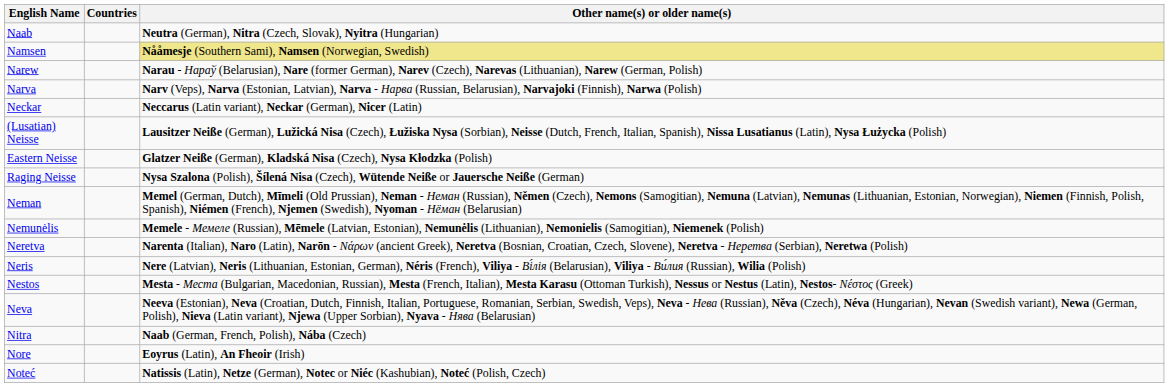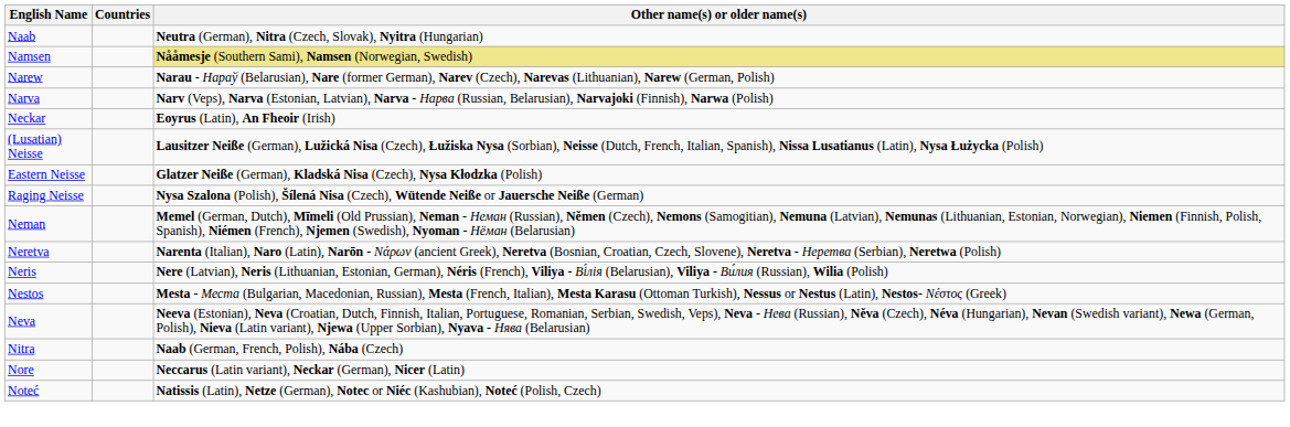 <table class=wikitable>
 <tr>
 <th>English Name</th>
 <th>Countries</th>
 <th>Other name(s) or older name(s)</th>
 </tr>
 <tr>
 <td><a href='#'>Naab</a></td>
 <td></td>
 <td><strong>Neutra</strong> (German), <strong>Nitra</strong> (Czech, Slovak), <strong>Nyitra</strong> (Hungarian)</td>
 </tr>
 <tr>
 <td><a href='#'>Namsen</a></td>
 <td></td>
 <td style="background: khaki;"><strong>Nååmesje</strong> (Southern Sami), <strong>Namsen</strong> (Norwegian, Swedish)</td>
 </tr>
 <tr>
 <td><a href='#'>Narew</a></td>
 <td> </td>
 <td><strong>Narau</strong> - <em>Нараў</em> (Belarusian), <strong>Nare</strong> (former German), <strong>Narev</strong> (Czech), <strong>Narevas</strong> (Lithuanian), <strong>Narew</strong> (German, Polish)</td>
 </tr>
 <tr>
 <td><a href='#'>Narva</a></td>
 <td> </td>
 <td><strong>Narv</strong> (Veps), <strong>Narva</strong> (Estonian, Latvian), <strong>Narva</strong> - <em>Нарва</em> (Russian, Belarusian), <strong>Narvajoki</strong> (Finnish), <strong>Narwa</strong> (Polish)</td>
 </tr>
 <tr>
 <td><a href='#'>Neckar</a></td>
 <td></td>
-<td><strong>Neccarus</strong> (Latin variant), <strong>Neckar</strong> (German), <strong>Nicer</strong> (Latin)</td>
+<td><strong>Eoyrus</strong> (Latin), <strong>An Fheoir</strong> (Irish)</td>
 </tr>
 <tr>
 <td><a href='#'>(Lusatian) Neisse</a></td>
 <td>  </td>
 <td><strong>Lausitzer Neiße</strong> (German), <strong>Lužická Nisa</strong> (Czech), <strong>Łužiska Nysa</strong> (Sorbian), <strong>Neisse</strong> (Dutch, French, Italian, Spanish), <strong>Nissa Lusatianus</strong> (Latin), <strong>Nysa Łużycka</strong> (Polish)</td>
 </tr>
 <tr>
 <td><a href='#'>Eastern Neisse</a></td>
 <td></td>
 <td><strong>Glatzer Neiße</strong> (German), <strong>Kladská Nisa</strong> (Czech), <strong>Nysa Kłodzka</strong> (Polish)</td>
 </tr>
 <tr>
 <td><a href='#'>Raging Neisse</a></td>
 <td></td>
 <td><strong>Nysa Szalona</strong> (Polish), <strong>Šílená Nisa</strong> (Czech), <strong>Wütende Neiße</strong> or <strong>Jauersche Neiße</strong> (German)</td>
 </tr>
 <tr>
 <td><a href='#'>Neman</a></td>
 <td>  </td>
 <td><strong>Memel</strong> (German, Dutch), <strong>Mīmeli</strong> (Old Prussian), <strong>Neman</strong> - <em>Неман</em> (Russian), <strong>Němen</strong> (Czech), <strong>Nemons</strong> (Samogitian), <strong>Nemuna</strong> (Latvian), <strong>Nemunas</strong> (Lithuanian, Estonian, Norwegian), <strong>Niemen</strong> (Finnish, Polish, Spanish), <strong>Niémen</strong> (French), <strong>Njemen</strong> (Swedish), <strong>Nyoman</strong> - <em>Нёман</em> (Belarusian)</td>
-</tr>
-<tr>
-<td><a href='#'>Nemunėlis</a></td>
-<td> </td>
-<td><strong>Memele</strong> - <em>Мемеле</em> (Russian), <strong>Mēmele</strong> (Latvian, Estonian), <strong>Nemunėlis</strong> (Lithuanian), <strong>Nemonielis</strong> (Samogitian), <strong>Niemenek</strong> (Polish)</td>
 </tr>
 <tr>
 <td><a href='#'>Neretva</a></td>
 <td> </td>
 <td><strong>Narenta</strong> (Italian), <strong>Naro</strong> (Latin), <strong>Narōn</strong> - <em>Νάρων</em> (ancient Greek), <strong>Neretva</strong> (Bosnian, Croatian, Czech, Slovene), <strong>Neretva</strong> - <em>Неретва</em> (Serbian), <strong>Neretwa</strong> (Polish)</td>
 </tr>
 <tr>
 <td><a href='#'>Neris</a></td>
 <td> </td>
 <td><strong>Nere</strong> (Latvian), <strong>Neris</strong> (Lithuanian, Estonian, German), <strong>Néris</strong> (French), <strong>Viliya</strong> - <em>Ві́лія</em> (Belarusian), <strong>Viliya</strong> - <em>Ви́лия</em> (Russian), <strong>Wilia</strong> (Polish)</td>
 </tr>
 <tr>
 <td><a href='#'>Nestos</a></td>
 <td> </td>
 <td><strong>Mesta</strong> - <em>Места</em> (Bulgarian, Macedonian, Russian), <strong>Mesta</strong> (French, Italian), <strong>Mesta Karasu</strong> (Ottoman Turkish), <strong>Nessus</strong> or <strong>Nestus</strong> (Latin), <strong>Nestos</strong>- <em>Νέστος</em> (Greek)</td>
 </tr>
 <tr>
 <td><a href='#'>Neva</a></td>
 <td></td>
 <td><strong>Neeva</strong> (Estonian), <strong>Neva</strong> (Croatian, Dutch, Finnish, Italian, Portuguese, Romanian, Serbian, Swedish, Veps), <strong>Neva</strong> - <em>Нева</em> (Russian), <strong>Něva</strong> (Czech), <strong>Néva</strong> (Hungarian), <strong>Nevan</strong> (Swedish variant), <strong>Newa</strong> (German, Polish), <strong>Nieva</strong> (Latin variant), <strong>Njewa</strong> (Upper Sorbian), <strong>Nyava</strong> - <em>Нява</em> (Belarusian)</td>
 </tr>
 <tr>
 <td><a href='#'>Nitra</a></td>
 <td></td>
 <td><strong>Naab</strong> (German, French, Polish), <strong>Nába</strong> (Czech)</td>
 </tr>
 <tr>
 <td><a href='#'>Nore</a></td>
 <td></td>
-<td><strong>Eoyrus</strong> (Latin), <strong>An Fheoir</strong> (Irish)</td>
+<td><strong>Neccarus</strong> (Latin variant), <strong>Neckar</strong> (German), <strong>Nicer</strong> (Latin)</td>
 </tr>
 <tr>
 <td><a href='#'>Noteć</a></td>
 <td></td>
 <td><strong>Natissis</strong> (Latin), <strong>Netze</strong> (German), <strong>Notec</strong> or <strong>Niéc</strong> (Kashubian), <strong>Noteć</strong> (Polish, Czech)</td>
 </tr>
 </table>
